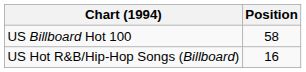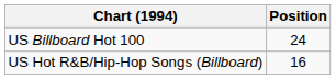 <table class="wikitable sortable">
 <tr>
 <th>Chart (1994)</th>
 <th>Position</th>
 </tr>
 <tr>
 <td>US <em>Billboard</em> Hot 100</td>
-<td align="center">58</td>
+<td align="center">24</td>
 </tr>
 <tr>
 <td>US Hot R&B/Hip-Hop Songs (<em>Billboard</em>)</td>
 <td align="center">16</td>
 </tr>
 </table>
